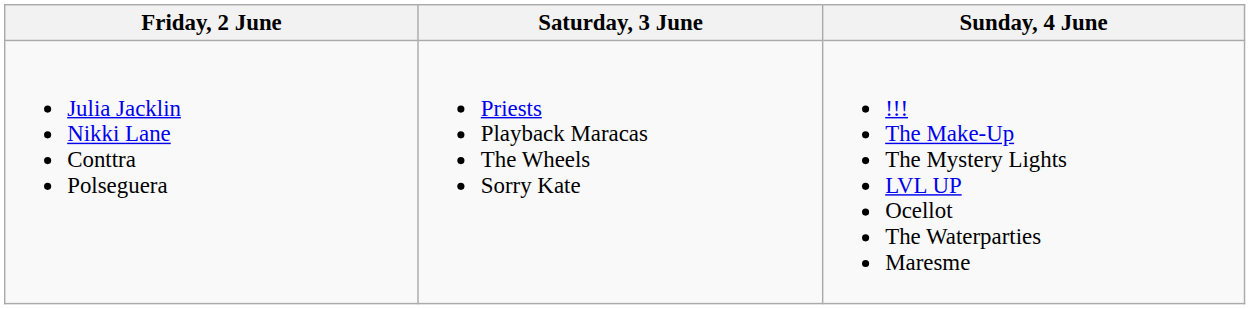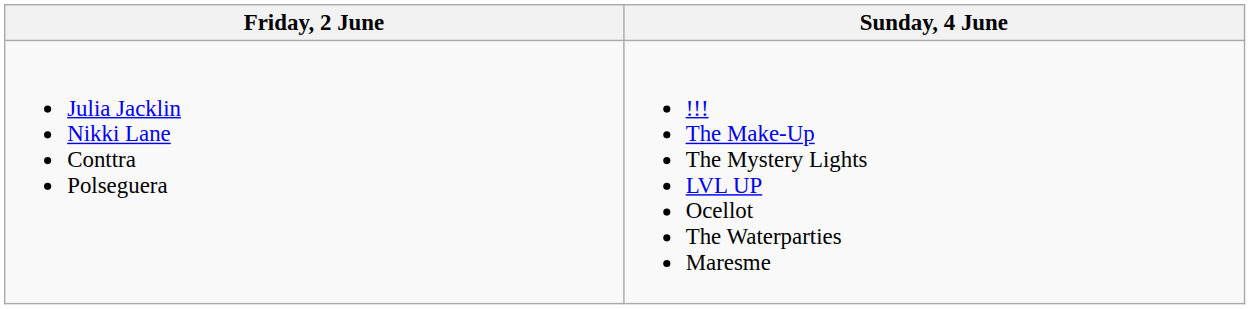 <table class="wikitable">
 <tr>
 <th width="500">Friday, 2 June</th>
-<th width="500">Saturday, 3 June</th>
 <th width="500">Sunday, 4 June</th>
 </tr>
 <tr valign="top">
 <td><br><ul><li><a href='#'>Julia Jacklin</a></li><li><a href='#'>Nikki Lane</a></li><li>Conttra</li><li>Polseguera</li></ul></td>
-<td><br><ul><li><a href='#'>Priests</a></li><li>Playback Maracas</li><li>The Wheels</li><li>Sorry Kate</li></ul></td>
 <td><br><ul><li><a href='#'>!!!</a></li><li><a href='#'>The Make-Up</a></li><li>The Mystery Lights</li><li><a href='#'>LVL UP</a></li><li>Ocellot</li><li>The Waterparties</li><li>Maresme</li></ul></td>
 </tr>
 </table>
